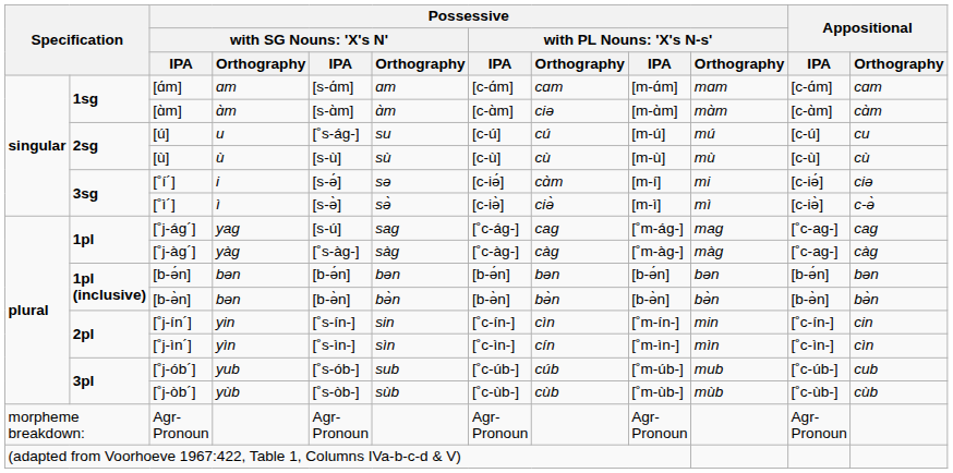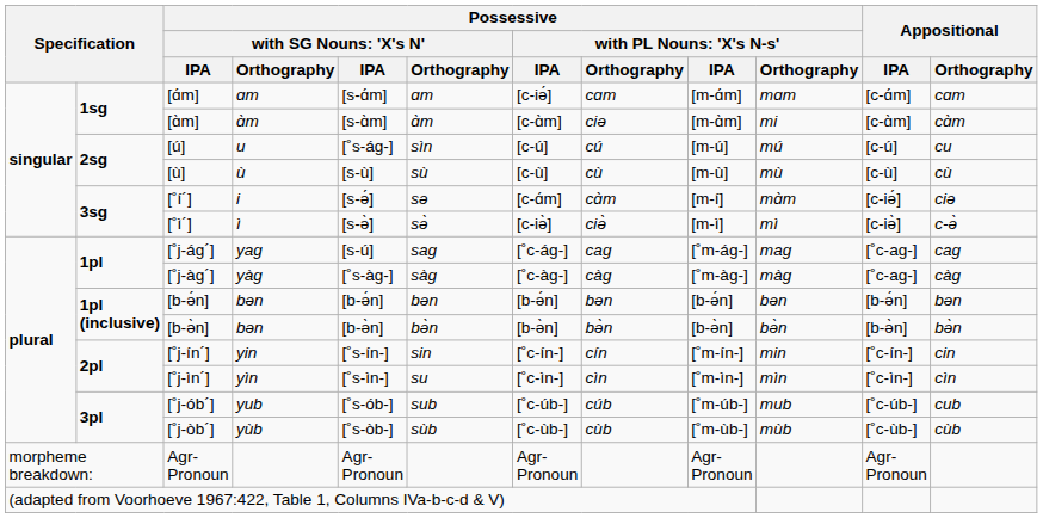 <table class="wikitable">
 <tr>
 <th colspan="2" rowspan="3">Specification</th>
 <th colspan="8">Possessive</th>
 <th colspan="2" rowspan="2">Appositional</th>
 </tr>
 <tr>
 <th colspan="4">with SG Nouns: 'X's N'</th>
 <th colspan="4">with PL Nouns: 'X's N-s'</th>
 </tr>
 <tr>
 <th>IPA</th>
 <th>Orthography</th>
 <th>IPA</th>
 <th>Orthography</th>
 <th>IPA</th>
 <th>Orthography</th>
 <th>IPA</th>
 <th>Orthography</th>
 <th>IPA</th>
 <th>Orthography</th>
 </tr>
 <tr>
 <td rowspan="6"><strong>singular</strong></td>
 <td rowspan="2"><strong>1sg</strong></td>
 <td>[ɑ́m]</td>
 <td><em>ɑm</em></td>
 <td>[s-ɑ́m]</td>
 <td><em>ɑm</em></td>
-<td>[c-ɑ́m]</td>
+<td>[c-iə́]</td>
 <td><em>cɑm</em></td>
 <td>[m-ɑ́m]</td>
 <td><em>mɑm</em></td>
 <td>[c-ɑ́m]</td>
 <td><em>cɑm</em></td>
 </tr>
 <tr>
 <td>[ɑ̀m]</td>
 <td><em>ɑ̀m</em></td>
 <td>[s-ɑ̀m]</td>
 <td><em>ɑ̀m</em></td>
 <td>[c-ɑ̀m]</td>
 <td><em>ciə</em></td>
 <td>[m-ɑ̀m]</td>
-<td><em>mɑ̀m</em></td>
+<td><em>mi</em></td>
 <td>[c-ɑ̀m]</td>
 <td><em>cɑ̀m</em></td>
 </tr>
 <tr>
 <td rowspan="2"><strong>2sg</strong></td>
 <td>[ú]</td>
 <td><em>u</em></td>
 <td>[˚s-ág-]</td>
-<td><em>su</em></td>
+<td><em>sìn</em></td>
 <td>[c-ú]</td>
 <td><em>cú</em></td>
 <td>[m-ú]</td>
 <td><em>mú</em></td>
 <td>[c-ú]</td>
 <td><em>cu</em></td>
 </tr>
 <tr>
 <td>[ù]</td>
 <td><em>ù</em></td>
 <td>[s-ù]</td>
 <td><em>sù</em></td>
 <td>[c-ù]</td>
 <td><em>cù</em></td>
 <td>[m-ù]</td>
 <td><em>mù</em></td>
 <td>[c-ù]</td>
 <td><em>cù</em></td>
 </tr>
 <tr>
 <td rowspan="2"><strong>3sg</strong></td>
 <td>[˚í´]</td>
 <td><em>i</em></td>
 <td>[s-ə́]</td>
 <td><em>sə</em></td>
-<td>[c-iə́]</td>
+<td>[c-ɑ́m]</td>
 <td><em>cɑ̀m</em></td>
 <td>[m-í]</td>
-<td><em>mi</em></td>
+<td><em>mɑ̀m</em></td>
 <td>[c-iə́]</td>
 <td><em>ciə</em></td>
 </tr>
 <tr>
 <td>[˚ì´]</td>
 <td><em>ì</em></td>
 <td>[s-ə̀]</td>
 <td><em>sə̀</em></td>
 <td>[c-iə̀]</td>
 <td><em>ciə̀</em></td>
 <td>[m-ì]</td>
 <td><em>mì</em></td>
 <td>[c-iə̀]</td>
 <td><em>c-ə̀</em></td>
 </tr>
 <tr>
 <td rowspan="8"><strong>plural</strong></td>
 <td rowspan="2"><strong>1pl</strong></td>
 <td>[˚j-ág´]</td>
 <td><em>yag</em></td>
 <td>[s-ú]</td>
 <td><em>sag</em></td>
 <td>[˚c-ág-]</td>
 <td><em>cag</em></td>
 <td>[˚m-ág-]</td>
 <td><em>mag</em></td>
 <td>[˚c-ag-]</td>
 <td><em>cag</em></td>
 </tr>
 <tr>
 <td>[˚j-àg´]</td>
 <td><em>yàg</em></td>
 <td>[˚s-àg-]</td>
 <td><em>sàg</em></td>
 <td>[˚c-àg-]</td>
 <td><em>càg</em></td>
 <td>[˚m-àg-]</td>
 <td><em>màg</em></td>
 <td>[˚c-ag-]</td>
 <td><em>càg</em></td>
 </tr>
 <tr>
 <td rowspan="2"><strong>1pl (inclusive)</strong></td>
 <td>[b-ə́n]</td>
 <td><em>bən</em></td>
 <td>[b-ə́n]</td>
 <td><em>bən</em></td>
 <td>[b-ə́n]</td>
 <td><em>bən</em></td>
 <td>[b-ə́n]</td>
 <td><em>bən</em></td>
 <td>[b-ə́n]</td>
 <td><em>bən</em></td>
 </tr>
 <tr>
 <td>[b-ə̀n]</td>
 <td><em>bən</em></td>
 <td>[b-ə̀n]</td>
 <td><em>bə̀n</em></td>
 <td>[b-ə̀n]</td>
 <td><em>bə̀n</em></td>
 <td>[b-ə̀n]</td>
 <td><em>bə̀n</em></td>
 <td>[b-ə̀n]</td>
 <td><em>bə̀n</em></td>
 </tr>
 <tr>
 <td rowspan="2"><strong>2pl</strong></td>
 <td>[˚j-ín´]</td>
 <td><em>yin</em></td>
 <td>[˚s-ín-]</td>
 <td><em>sin</em></td>
 <td>[˚c-ín-]</td>
-<td><em>cìn</em></td>
+<td><em>cín</em></td>
 <td>[˚m-ín-]</td>
 <td><em>min</em></td>
 <td>[˚c-ín-]</td>
 <td><em>cin</em></td>
 </tr>
 <tr>
 <td>[˚j-ìn´]</td>
 <td><em>yìn</em></td>
 <td>[˚s-ìn-]</td>
-<td><em>sìn</em></td>
+<td><em>su</em></td>
 <td>[˚c-ìn-]</td>
-<td><em>cín</em></td>
+<td><em>cìn</em></td>
 <td>[˚m-ìn-]</td>
 <td><em>mìn</em></td>
 <td>[˚c-ìn-]</td>
 <td><em>cìn</em></td>
 </tr>
 <tr>
 <td rowspan="2"><strong>3pl</strong></td>
 <td>[˚j-ób´]</td>
 <td><em>yub</em></td>
 <td>[˚s-ób-]</td>
 <td><em>sub</em></td>
 <td>[˚c-úb-]</td>
 <td><em>cúb</em></td>
 <td>[˚m-úb-]</td>
 <td><em>mub</em></td>
 <td>[˚c-úb-]</td>
 <td><em>cub</em></td>
 </tr>
 <tr>
 <td>[˚j-òb´]</td>
 <td><em>yùb</em></td>
 <td>[˚s-òb-]</td>
 <td><em>sùb</em></td>
 <td>[˚c-ùb-]</td>
 <td><em>cùb</em></td>
 <td>[˚m-ùb-]</td>
 <td><em>mùb</em></td>
 <td>[˚c-ùb-]</td>
 <td><em>cùb</em></td>
 </tr>
 <tr>
 <td colspan="2">morpheme breakdown:</td>
 <td>Agr-Pronoun</td>
 <td></td>
 <td>Agr-Pronoun</td>
 <td></td>
 <td>Agr-Pronoun</td>
 <td></td>
 <td>Agr-Pronoun</td>
 <td></td>
 <td>Agr-Pronoun</td>
 <td></td>
 </tr>
 <tr>
 <td colspan="9">(adapted from Voorhoeve 1967:422, Table 1, Columns IVa-b-c-d & V)</td>
 <td></td>
 <td></td>
 <td></td>
 </tr>
 </table>
